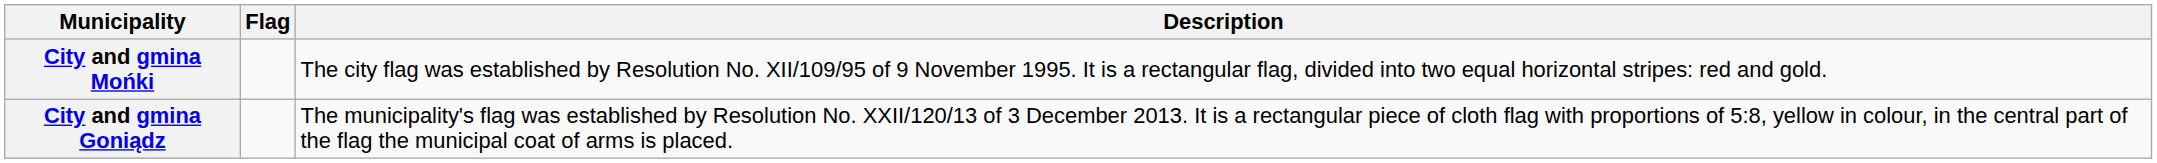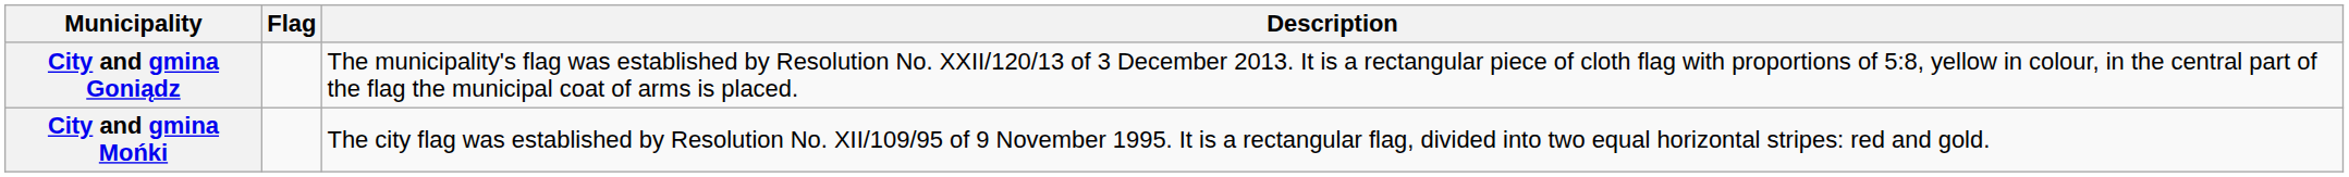 <table class="wikitable sortable plainrowheaders">
 <tr>
 <th scope="col">Municipality</th>
 <th scope="col" class="unsortable">Flag</th>
 <th scope="col" class="unsortable">Description</th>
 </tr>
 <tr>
+<th scope="row"><a href='#'>City</a> and <a href='#'>gmina Goniądz</a></th>
+<td></td>
+<td>The municipality's flag was established by Resolution No. XXII/120/13 of 3 December 2013. It is a rectangular piece of cloth flag with proportions of 5:8, yellow in colour, in the central part of the flag the municipal coat of arms is placed.</td>
+</tr>
+<tr>
 <th scope="row"><a href='#'>City</a> and <a href='#'>gmina Mońki</a></th>
 <td></td>
 <td>The city flag was established by Resolution No. XII/109/95 of 9 November 1995. It is a rectangular flag, divided into two equal horizontal stripes: red and gold.</td>
 </tr>
-<tr>
-<th scope="row"><a href='#'>City</a> and <a href='#'>gmina Goniądz</a></th>
-<td></td>
-<td>The municipality's flag was established by Resolution No. XXII/120/13 of 3 December 2013. It is a rectangular piece of cloth flag with proportions of 5:8, yellow in colour, in the central part of the flag the municipal coat of arms is placed.</td>
-</tr>
 </table>
